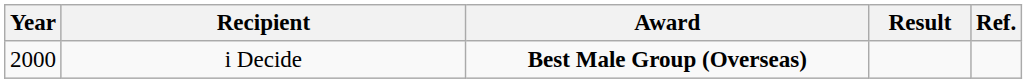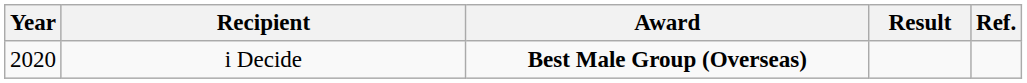 <table class="wikitable" style="text-align:center; width:80%;">
 <tr>
 <th width="5%">Year</th>
 <th width="40%">Recipient</th>
 <th width="40%">Award</th>
 <th width="10%">Result</th>
 <th width="5%">Ref.</th>
 </tr>
 <tr>
-<td>2000</td>
+<td>2020</td>
 <td>i Decide</td>
 <td><strong>Best Male Group (Overseas)</strong></td>
 <td></td>
 <td style="text-align:center"></td>
 </tr>
 </table>
